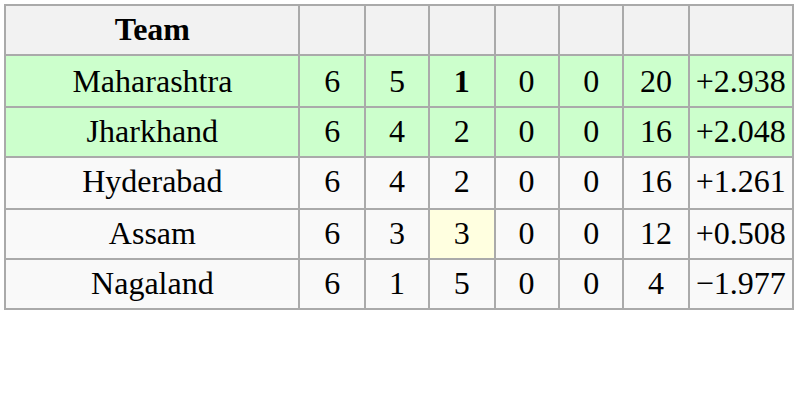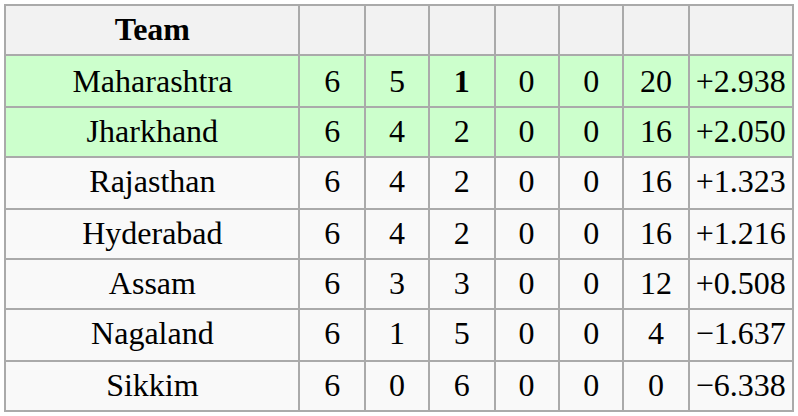 <table class="wikitable" style="text-align:center">
 <tr>
 <th style="width:140px;">Team</th>
 <th style="width:25px;"></th>
 <th style="width:25px;"></th>
 <th style="width:25px;"></th>
 <th style="width:25px;"></th>
 <th style="width:25px;"></th>
 <th style="width:25px;"></th>
 <th style="width:40px;"></th>
 </tr>
 <tr style="background:#cfc;">
 <td>Maharashtra</td>
 <td>6</td>
 <td>5</td>
 <td><strong>1</strong></td>
 <td>0</td>
 <td>0</td>
 <td>20</td>
 <td>+2.938</td>
 </tr>
 <tr style="background:#cfc;">
 <td>Jharkhand</td>
 <td>6</td>
 <td>4</td>
 <td>2</td>
 <td>0</td>
 <td>0</td>
 <td>16</td>
-<td>+2.048</td>
+<td>+2.050</td>
+</tr>
+<tr>
+<td>Rajasthan</td>
+<td>6</td>
+<td>4</td>
+<td>2</td>
+<td>0</td>
+<td>0</td>
+<td>16</td>
+<td>+1.323</td>
 </tr>
 <tr>
 <td>Hyderabad</td>
 <td>6</td>
 <td>4</td>
 <td>2</td>
 <td>0</td>
 <td>0</td>
 <td>16</td>
-<td>+1.261</td>
+<td>+1.216</td>
 </tr>
 <tr>
 <td>Assam</td>
 <td>6</td>
 <td>3</td>
-<td style="background: lightyellow;">3</td>
+<td>3</td>
 <td>0</td>
 <td>0</td>
 <td>12</td>
 <td>+0.508</td>
 </tr>
 <tr>
 <td>Nagaland</td>
 <td>6</td>
 <td>1</td>
 <td>5</td>
 <td>0</td>
 <td>0</td>
 <td>4</td>
-<td>−1.977</td>
+<td>−1.637</td>
+</tr>
+<tr>
+<td>Sikkim</td>
+<td>6</td>
+<td>0</td>
+<td>6</td>
+<td>0</td>
+<td>0</td>
+<td>0</td>
+<td>−6.338</td>
 </tr>
 <tr>
 </tr>
 </table>
